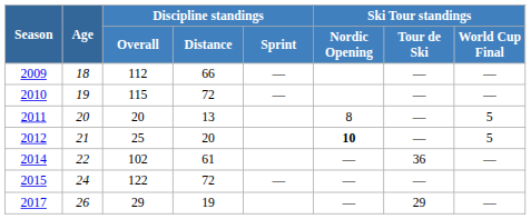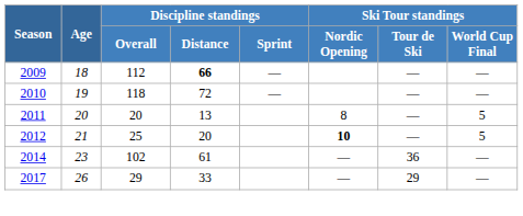 <table class="wikitable" style="font-size:95%; text-align:center; border:grey solid 1px; border-collapse:collapse; background:#ffffff;">
 <tr>
 <th style="background-color:#369; color:white; width:60px;" rowspan="2"> Season </th>
 <th style="background-color:#369; color:white; width:40px;" rowspan="2"> Age </th>
 <th style="background-color:#4180be; color:white;" colspan="3">Discipline standings</th>
 <th style="background-color:#4180be; color:white;" colspan="3">Ski Tour standings</th>
 </tr>
 <tr>
 <th style="background-color:#4180be; color:white; width:75px;">Overall</th>
 <th style="background-color:#4180be; color:white; width:75px;">Distance</th>
 <th style="background-color:#4180be; color:white; width:75px;">Sprint</th>
 <th style="background-color:#4180be; color:white; width:75px;">Nordic<br>Opening</th>
 <th style="background-color:#4180be; color:white; width:75px;">Tour de<br>Ski</th>
 <th style="background-color:#4180be; color:white; width:75px;">World Cup<br>Final</th>
 </tr>
 <tr>
 <td><a href='#'>2009</a></td>
 <td><em>18</em></td>
 <td>112</td>
-<td>66</td>
+<td><strong>66</strong></td>
 <td>—</td>
 <td></td>
 <td>—</td>
 <td>—</td>
 </tr>
 <tr>
 <td><a href='#'>2010</a></td>
 <td><em>19</em></td>
-<td>115</td>
+<td>118</td>
 <td>72</td>
 <td>—</td>
 <td></td>
 <td>—</td>
 <td>—</td>
 </tr>
 <tr>
 <td><a href='#'>2011</a></td>
 <td><em>20</em></td>
 <td>20</td>
 <td>13</td>
 <td></td>
 <td>8</td>
 <td>—</td>
 <td>5</td>
 </tr>
 <tr>
 <td><a href='#'>2012</a></td>
 <td><em>21</em></td>
 <td>25</td>
 <td>20</td>
 <td></td>
 <td><strong>10</strong></td>
 <td>—</td>
 <td>5</td>
 </tr>
 <tr>
 <td><a href='#'>2014</a></td>
-<td><em>22</em></td>
+<td><em>23</em></td>
 <td>102</td>
 <td>61</td>
 <td></td>
 <td>—</td>
 <td>36</td>
 <td>—</td>
 </tr>
 <tr>
-<td><a href='#'>2015</a></td>
-<td><em>24</em></td>
-<td>122</td>
-<td>72</td>
-<td>—</td>
-<td>—</td>
-<td>—</td>
-<td></td>
-</tr>
-<tr>
 <td><a href='#'>2017</a></td>
 <td><em>26</em></td>
 <td>29</td>
-<td>19</td>
+<td>33</td>
 <td></td>
 <td>—</td>
 <td>29</td>
 <td>—</td>
 </tr>
 </table>
